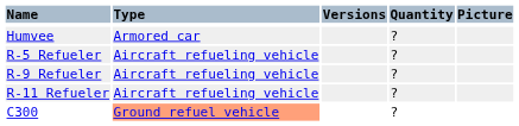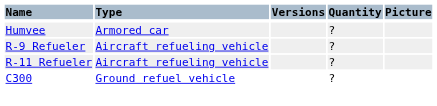 <table class=" wiki table">
 <tr>
 <th style="text-align: left; background: #aabccc;">Name</th>
 <th style="text-align: left; background: #aabccc;">Type</th>
 <th style="text-align: left; background: #aabccc;">Versions</th>
 <th style="text-align: left; background: #aabccc;">Quantity</th>
 <th style="text-align: left; background: #aabccc;">Picture</th>
 </tr>
 <tr ---->
 </tr>
 <tr style="background:#efefef; color:black">
 <td><a href='#'>Humvee</a></td>
 <td><a href='#'>Armored car</a></td>
-<td></td>
-<td>?</td>
-<td></td>
-</tr>
-<tr style="background:#efefef; color:black">
-<td><a href='#'>R-5 Refueler</a></td>
-<td><a href='#'>Aircraft refueling vehicle</a></td>
 <td></td>
 <td>?</td>
 <td></td>
 </tr>
 <tr style="background:#efefef; color:black">
 <td><a href='#'>R-9 Refueler</a></td>
 <td><a href='#'>Aircraft refueling vehicle</a></td>
 <td></td>
 <td>?</td>
 <td></td>
 </tr>
 <tr style="background:#efefef; color:black">
 <td><a href='#'>R-11 Refueler</a></td>
 <td><a href='#'>Aircraft refueling vehicle</a></td>
 <td></td>
 <td>?</td>
 <td></td>
 </tr>
 <tr>
 <td><a href='#'>C300</a></td>
-<td style="background: lightsalmon;"><a href='#'>Ground refuel vehicle</a></td>
+<td><a href='#'>Ground refuel vehicle</a></td>
 <td></td>
 <td>?</td>
 <td></td>
 </tr>
 </table>
